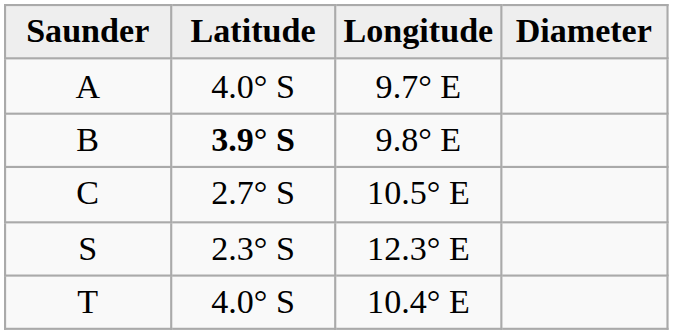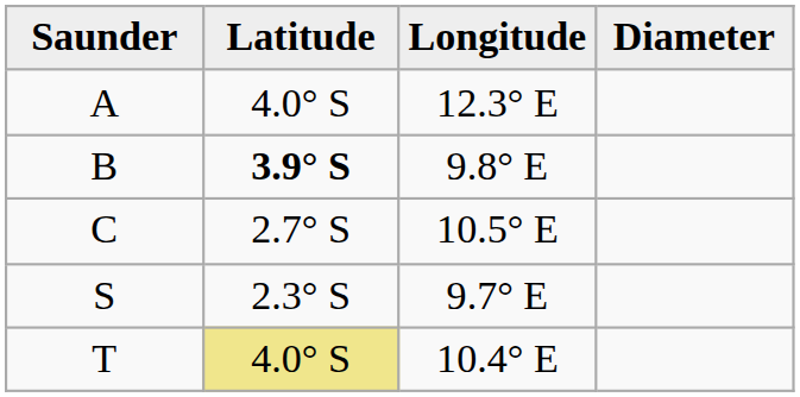 <table class="wikitable">
 <tr>
 <th width="25%" style="background:#eeeeee;">Saunder</th>
 <th width="25%" style="background:#eeeeee;">Latitude</th>
 <th width="25%" style="background:#eeeeee;">Longitude</th>
 <th width="25%" style="background:#eeeeee;">Diameter</th>
 </tr>
 <tr>
 <td align="center">A</td>
 <td align="center">4.0° S</td>
-<td align="center">9.7° E</td>
+<td align="center">12.3° E</td>
 <td align="center"></td>
 </tr>
 <tr>
 <td align="center">B</td>
 <td align="center"><strong>3.9° S</strong></td>
 <td align="center">9.8° E</td>
 <td align="center"></td>
 </tr>
 <tr>
 <td align="center">C</td>
 <td align="center">2.7° S</td>
 <td align="center">10.5° E</td>
 <td align="center"></td>
 </tr>
 <tr>
 <td align="center">S</td>
 <td align="center">2.3° S</td>
-<td align="center">12.3° E</td>
+<td align="center">9.7° E</td>
 <td align="center"></td>
 </tr>
 <tr>
 <td align="center">T</td>
-<td align="center">4.0° S</td>
+<td align="center" style="background: khaki;">4.0° S</td>
 <td align="center">10.4° E</td>
 <td align="center"></td>
 </tr>
 </table>
